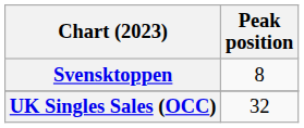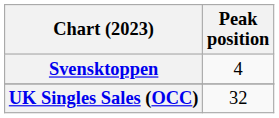 <table class="wikitable sortable plainrowheaders" style="text-align:center">
 <tr>
 <th scope="col">Chart (2023)</th>
 <th scope="col">Peak<br>position</th>
 </tr>
 <tr>
 <th scope="row"><a href='#'>Svensktoppen</a></th>
-<td>8</td>
+<td>4</td>
 </tr>
 <tr>
 </tr>
 <tr>
 <th scope="row"><a href='#'>UK Singles Sales</a> (<a href='#'>OCC</a>)</th>
 <td>32</td>
 </tr>
 </table>
